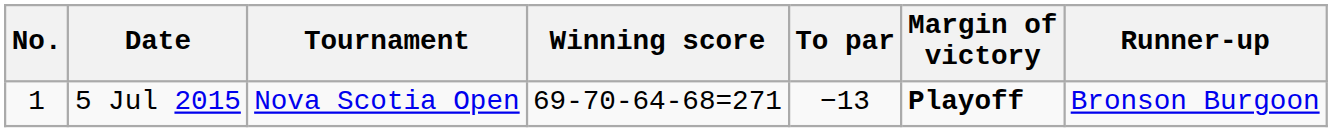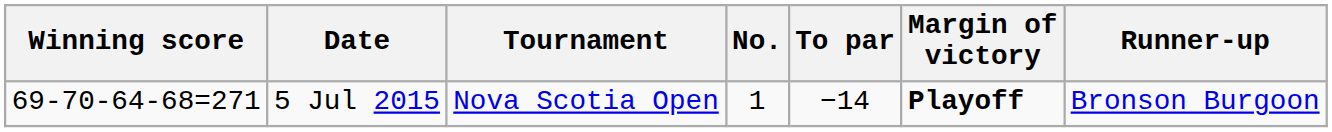 <table class="wikitable" style="font-size:95%;">
 <tr>
-<th>No.</th>
+<th>Winning score</th>
 <th>Date</th>
 <th>Tournament</th>
-<th>Winning score</th>
+<th>No.</th>
 <th>To par</th>
 <th>Margin of<br>victory</th>
 <th>Runner-up</th>
 </tr>
 <tr>
-<td align=center>1</td>
+<td>69-70-64-68=271</td>
 <td align=right>5 Jul <a href='#'>2015</a></td>
 <td><a href='#'>Nova Scotia Open</a></td>
-<td>69-70-64-68=271</td>
-<td align=center>−13</td>
+<td align=center>1</td>
+<td align=center>−14</td>
 <td><strong>Playoff</strong></td>
 <td> <a href='#'>Bronson Burgoon</a></td>
 </tr>
 </table>
